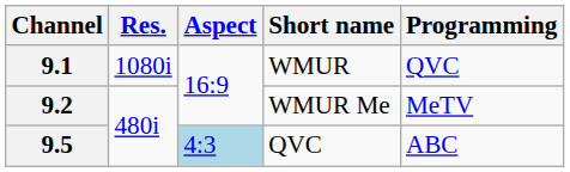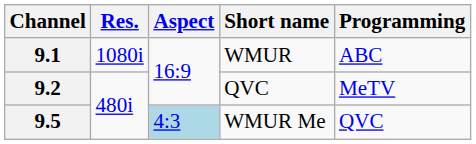 <table class="wikitable">
 <tr>
 <th>Channel</th>
 <th><a href='#'>Res.</a></th>
 <th><a href='#'>Aspect</a></th>
 <th>Short name</th>
 <th>Programming</th>
 </tr>
 <tr>
 <th scope = "row">9.1</th>
 <td><a href='#'>1080i</a></td>
 <td rowspan="2"><a href='#'>16:9</a></td>
 <td>WMUR</td>
-<td><a href='#'>QVC</a></td>
+<td><a href='#'>ABC</a></td>
 </tr>
 <tr>
 <th scope = "row">9.2</th>
 <td rowspan="2"><a href='#'>480i</a></td>
-<td>WMUR Me</td>
+<td>QVC</td>
 <td><a href='#'>MeTV</a></td>
 </tr>
 <tr>
 <th scope = "row">9.5</th>
 <td style="background: lightblue;"><a href='#'>4:3</a></td>
-<td>QVC</td>
-<td><a href='#'>ABC</a></td>
+<td>WMUR Me</td>
+<td><a href='#'>QVC</a></td>
 </tr>
 </table>
